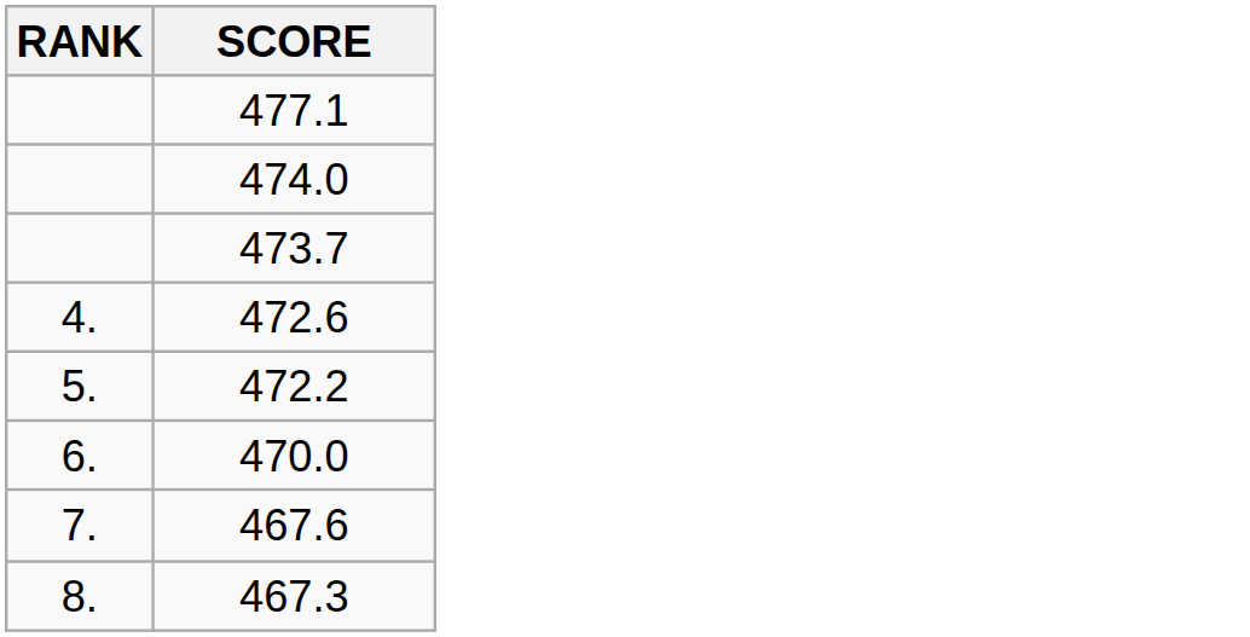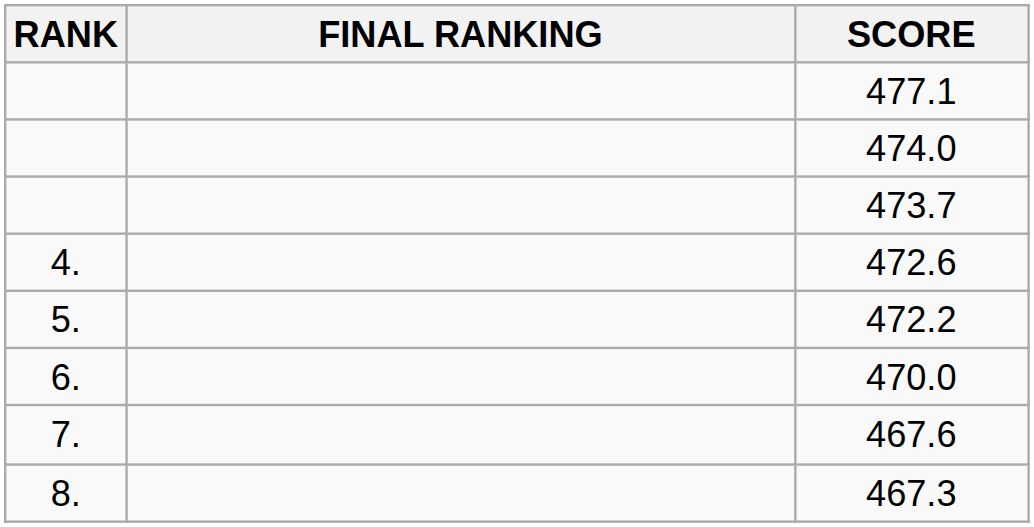 <table class="wikitable" style="font-size:95%;">
 <tr>
 <th>RANK</th>
+<th align="left" style="width: 18em">FINAL RANKING</th>
 <th align="center" style="width: 6em">SCORE</th>
 </tr>
 <tr>
 <td align="center"></td>
+<td></td>
 <td align="center">477.1</td>
 </tr>
 <tr>
 <td align="center"></td>
+<td></td>
 <td align="center">474.0</td>
 </tr>
 <tr>
 <td align="center"></td>
+<td></td>
 <td align="center">473.7</td>
 </tr>
 <tr>
 <td align="center">4.</td>
+<td></td>
 <td align="center">472.6</td>
 </tr>
 <tr>
 <td align="center">5.</td>
+<td></td>
 <td align="center">472.2</td>
 </tr>
 <tr>
 <td align="center">6.</td>
+<td></td>
 <td align="center">470.0</td>
 </tr>
 <tr>
 <td align="center">7.</td>
+<td></td>
 <td align="center">467.6</td>
 </tr>
 <tr>
 <td align="center">8.</td>
+<td></td>
 <td align="center">467.3</td>
 </tr>
 </table>
